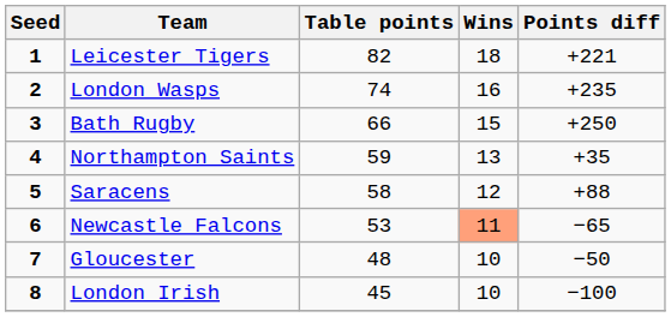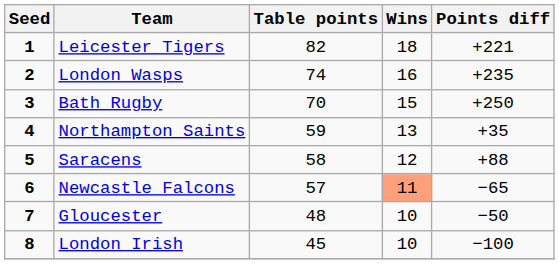 <table class="wikitable" style="text-align: center;">
 <tr>
 <th>Seed</th>
 <th>Team</th>
 <th>Table points</th>
 <th>Wins</th>
 <th>Points diff</th>
 </tr>
 <tr>
 <td><strong>1</strong></td>
 <td align=left><a href='#'>Leicester Tigers</a></td>
 <td>82</td>
 <td>18</td>
 <td>+221</td>
 </tr>
 <tr>
 <td><strong>2</strong></td>
 <td align=left><a href='#'>London Wasps</a></td>
 <td>74</td>
 <td>16</td>
 <td>+235</td>
 </tr>
 <tr>
 <td><strong>3</strong></td>
 <td align=left><a href='#'>Bath Rugby</a></td>
-<td>66</td>
+<td>70</td>
 <td>15</td>
 <td>+250</td>
 </tr>
 <tr>
 <td><strong>4</strong></td>
 <td align=left><a href='#'>Northampton Saints</a></td>
 <td>59</td>
 <td>13</td>
 <td>+35</td>
 </tr>
 <tr>
 <td><strong>5</strong></td>
 <td align=left><a href='#'>Saracens</a></td>
 <td>58</td>
 <td>12</td>
 <td>+88</td>
 </tr>
 <tr>
 <td><strong>6</strong></td>
 <td align=left><a href='#'>Newcastle Falcons</a></td>
-<td>53</td>
+<td>57</td>
 <td style="background: lightsalmon;">11</td>
 <td>−65</td>
 </tr>
 <tr>
 <td><strong>7</strong></td>
 <td align=left><a href='#'>Gloucester</a></td>
 <td>48</td>
 <td>10</td>
 <td>−50</td>
 </tr>
 <tr>
 <td><strong>8</strong></td>
 <td align=left><a href='#'>London Irish</a></td>
 <td>45</td>
 <td>10</td>
 <td>−100</td>
 </tr>
 <tr>
 </tr>
 </table>
